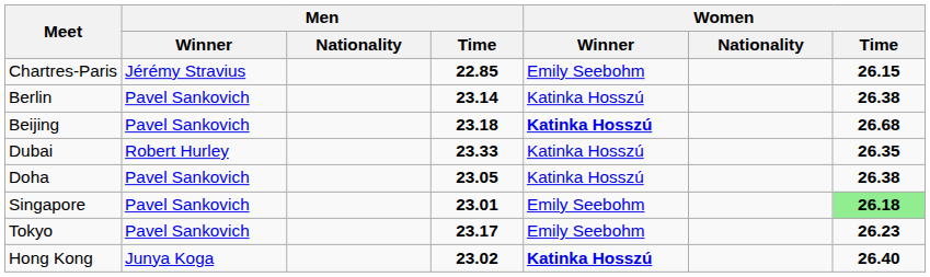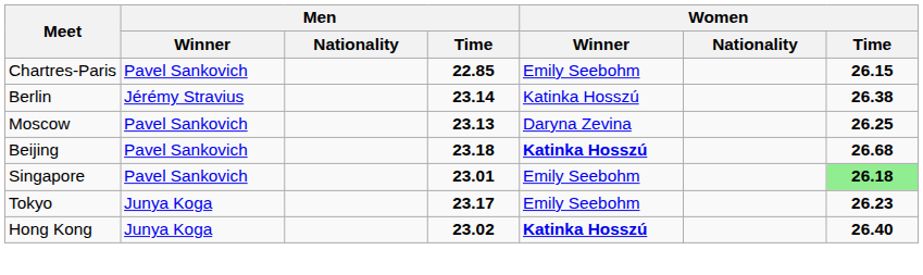 <table class="wikitable">
 <tr>
 <th rowspan="2">Meet</th>
 <th colspan="3">Men</th>
 <th colspan="3">Women</th>
 </tr>
 <tr>
 <th width=150>Winner</th>
 <th width=130>Nationality</th>
 <th width=80>Time</th>
 <th width=150>Winner</th>
 <th width=130>Nationality</th>
 <th width=80>Time</th>
 </tr>
 <tr>
 <td>Chartres-Paris</td>
-<td><a href='#'>Jérémy Stravius</a></td>
+<td><a href='#'>Pavel Sankovich</a></td>
 <td></td>
 <td align=center><strong>22.85</strong></td>
 <td><a href='#'>Emily Seebohm</a></td>
 <td></td>
 <td align=center><strong>26.15</strong></td>
 </tr>
 <tr>
 <td>Berlin</td>
-<td><a href='#'>Pavel Sankovich</a></td>
+<td><a href='#'>Jérémy Stravius</a></td>
 <td></td>
 <td align=center><strong>23.14</strong></td>
 <td><a href='#'>Katinka Hosszú</a></td>
 <td></td>
 <td align=center><strong>26.38</strong></td>
+</tr>
+<tr>
+<td>Moscow</td>
+<td><a href='#'>Pavel Sankovich</a></td>
+<td></td>
+<td align=center><strong>23.13</strong></td>
+<td><a href='#'>Daryna Zevina</a></td>
+<td></td>
+<td align=center><strong>26.25</strong></td>
 </tr>
 <tr>
 <td>Beijing</td>
 <td><a href='#'>Pavel Sankovich</a></td>
 <td></td>
 <td align=center><strong>23.18</strong></td>
 <td><strong><a href='#'>Katinka Hosszú</a></strong></td>
 <td></td>
 <td align=center><strong>26.68</strong></td>
-</tr>
-<tr>
-<td>Dubai</td>
-<td><a href='#'>Robert Hurley</a></td>
-<td></td>
-<td align=center><strong>23.33</strong></td>
-<td><a href='#'>Katinka Hosszú</a></td>
-<td></td>
-<td align=center><strong>26.35</strong></td>
-</tr>
-<tr>
-<td>Doha</td>
-<td><a href='#'>Pavel Sankovich</a></td>
-<td></td>
-<td align=center><strong>23.05</strong></td>
-<td><a href='#'>Katinka Hosszú</a></td>
-<td></td>
-<td align=center><strong>26.38</strong></td>
 </tr>
 <tr>
 <td>Singapore</td>
 <td><a href='#'>Pavel Sankovich</a></td>
 <td></td>
 <td align=center><strong>23.01</strong></td>
 <td><a href='#'>Emily Seebohm</a></td>
 <td></td>
 <td align=center style="background: lightgreen;"><strong>26.18</strong></td>
 </tr>
 <tr>
 <td>Tokyo</td>
-<td><a href='#'>Pavel Sankovich</a></td>
+<td><a href='#'>Junya Koga</a></td>
 <td></td>
 <td align=center><strong>23.17</strong></td>
 <td><a href='#'>Emily Seebohm</a></td>
 <td></td>
 <td align=center><strong>26.23</strong></td>
 </tr>
 <tr>
 <td>Hong Kong</td>
 <td><a href='#'>Junya Koga</a></td>
 <td></td>
 <td align=center><strong>23.02</strong></td>
 <td><strong><a href='#'>Katinka Hosszú</a></strong></td>
 <td></td>
 <td align=center><strong>26.40</strong></td>
 </tr>
 </table>
